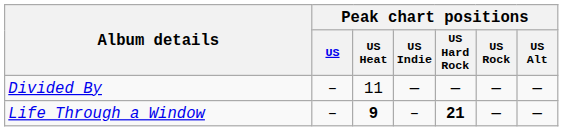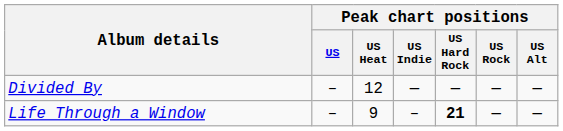 <table class="wikitable" style="text-align:center;">
 <tr>
 <th rowspan =  2 width = 250>Album details</th>
 <th colspan =  6>Peak chart positions</th>
 </tr>
 <tr>
 <th style = "width:3em;font-size:75%"><a href='#'>US</a></th>
 <th style = "width:3em;font-size:75%">US Heat<br></th>
 <th style = "width:3em;font-size:75%">US Indie</th>
 <th style = "width:3em;font-size:75%">US Hard Rock<br></th>
 <th style = "width:3em;font-size:75%">US Rock</th>
 <th style = "width:3em;font-size:75%">US Alt</th>
 </tr>
 <tr>
 <td align=left><em><a href='#'>Divided By</a></em><br></td>
 <td>–</td>
-<td>11</td>
+<td>12</td>
 <td>—</td>
 <td>—</td>
 <td>—</td>
 <td>—</td>
 </tr>
 <tr>
 <td align=left><em><a href='#'>Life Through a Window</a></em><br></td>
 <td>–</td>
-<td><strong>9</strong></td>
+<td>9</td>
 <td>–</td>
 <td><strong>21</strong></td>
 <td>—</td>
 <td>—</td>
 </tr>
 </table>
